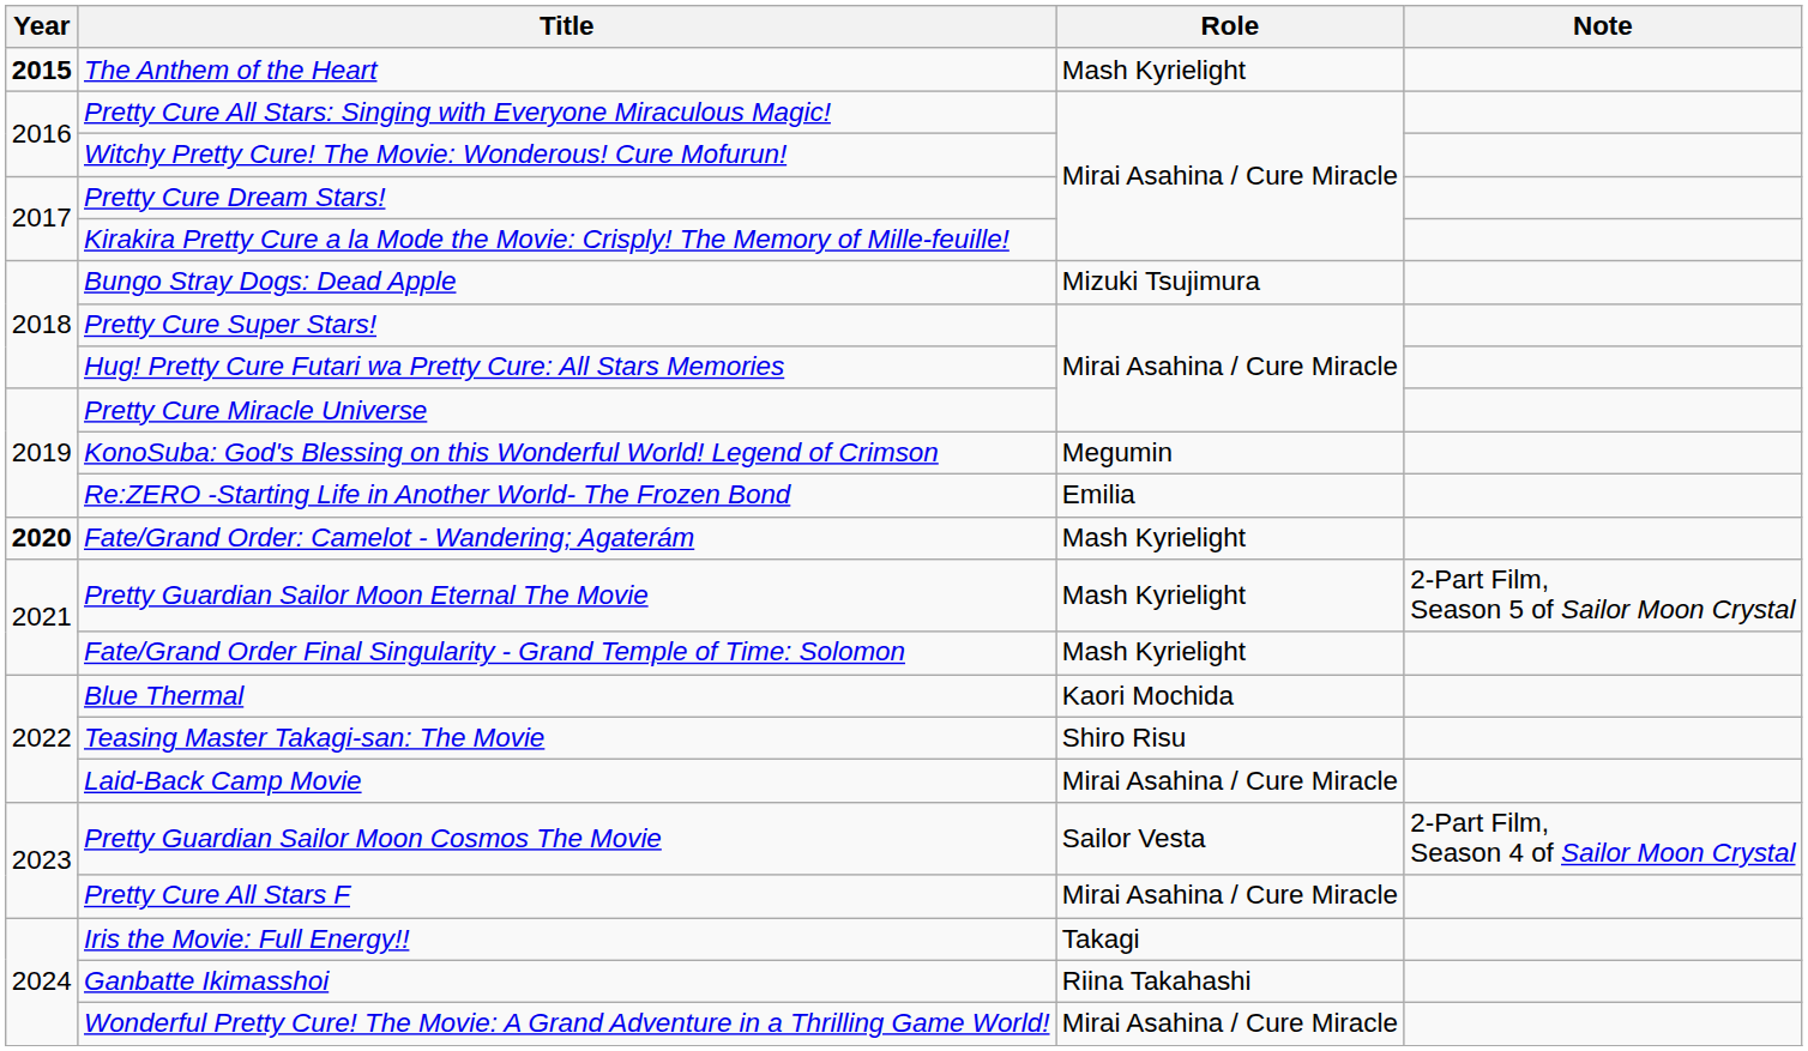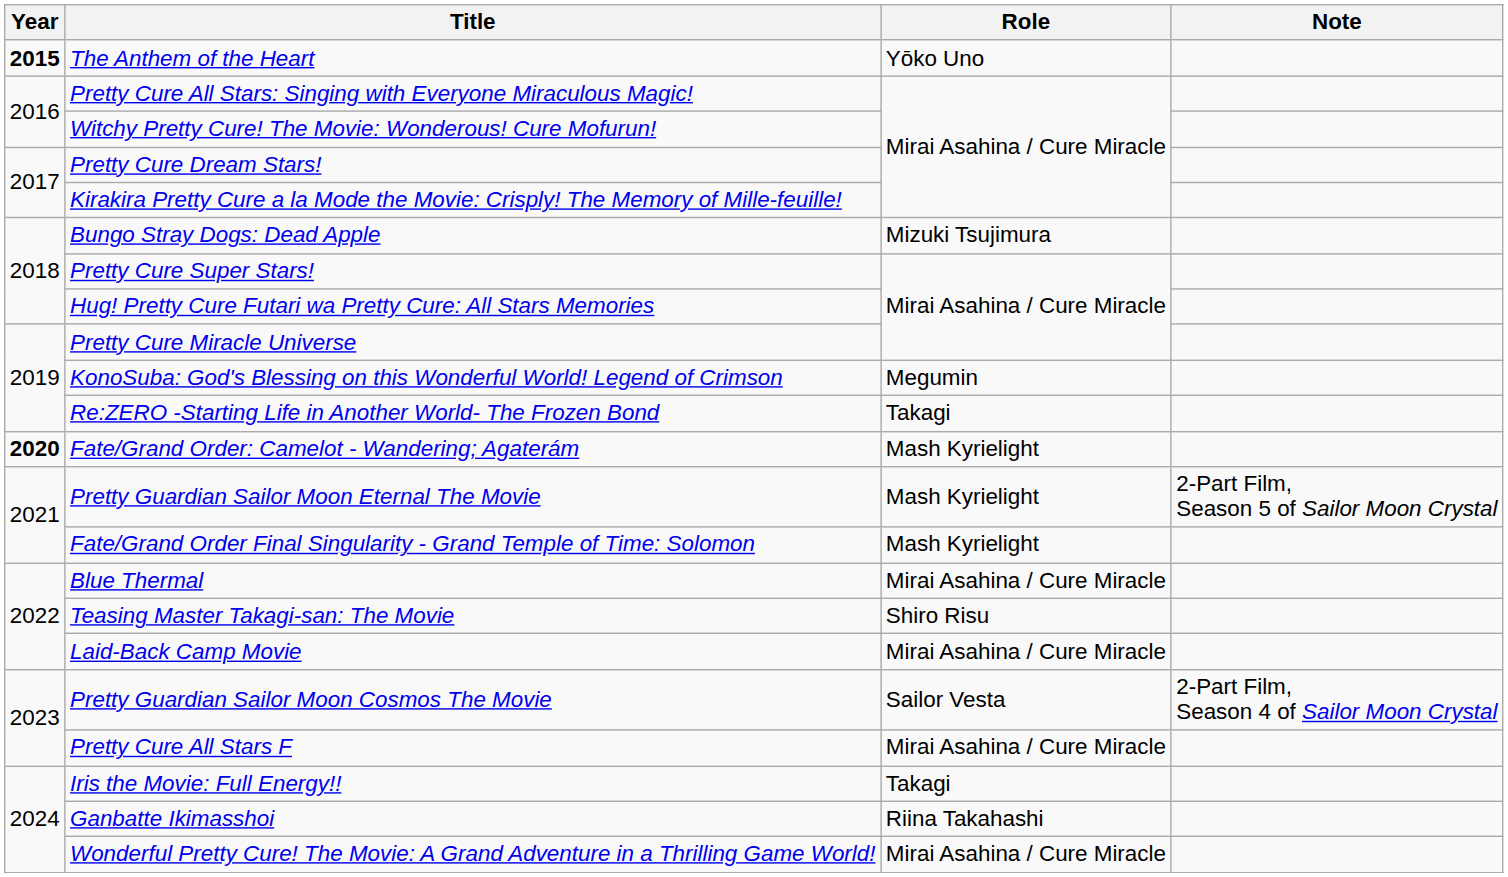 <table class="wikitable">
 <tr>
 <th>Year</th>
 <th>Title</th>
 <th>Role</th>
 <th>Note</th>
 </tr>
 <tr>
 <td><strong>2015</strong></td>
 <td><em><a href='#'>The Anthem of the Heart</a></em></td>
-<td>Mash Kyrielight</td>
+<td>Yōko Uno</td>
 <td></td>
 </tr>
 <tr>
 <td rowspan="2">2016</td>
 <td><em><a href='#'>Pretty Cure All Stars: Singing with Everyone Miraculous Magic!</a></em></td>
 <td rowspan="4">Mirai Asahina / Cure Miracle</td>
 <td></td>
 </tr>
 <tr>
 <td><em><a href='#'>Witchy Pretty Cure! The Movie: Wonderous! Cure Mofurun!</a></em></td>
 <td></td>
 </tr>
 <tr>
 <td rowspan="2">2017</td>
 <td><em><a href='#'>Pretty Cure Dream Stars!</a></em></td>
 <td></td>
 </tr>
 <tr>
 <td><em><a href='#'>Kirakira Pretty Cure a la Mode the Movie: Crisply! The Memory of Mille-feuille!</a></em></td>
 <td></td>
 </tr>
 <tr>
 <td rowspan="3">2018</td>
 <td><em><a href='#'>Bungo Stray Dogs: Dead Apple</a></em></td>
 <td>Mizuki Tsujimura</td>
 <td></td>
 </tr>
 <tr>
 <td><em><a href='#'>Pretty Cure Super Stars!</a></em></td>
 <td rowspan="3">Mirai Asahina / Cure Miracle</td>
 <td></td>
 </tr>
 <tr>
 <td><em><a href='#'>Hug! Pretty Cure Futari wa Pretty Cure: All Stars Memories</a></em></td>
 <td></td>
 </tr>
 <tr>
 <td rowspan="3">2019</td>
 <td><em><a href='#'>Pretty Cure Miracle Universe</a></em></td>
 <td></td>
 </tr>
 <tr>
 <td><em><a href='#'>KonoSuba: God's Blessing on this Wonderful World! Legend of Crimson</a></em></td>
 <td>Megumin</td>
 <td></td>
 </tr>
 <tr>
 <td><em><a href='#'>Re:ZERO -Starting Life in Another World- The Frozen Bond</a></em></td>
-<td>Emilia</td>
+<td>Takagi</td>
 <td></td>
 </tr>
 <tr>
 <td><strong>2020</strong></td>
 <td><em><a href='#'>Fate/Grand Order: Camelot - Wandering; Agaterám</a></em></td>
 <td>Mash Kyrielight</td>
 <td></td>
 </tr>
 <tr>
 <td rowspan="2">2021</td>
 <td><em><a href='#'>Pretty Guardian Sailor Moon Eternal The Movie</a></em></td>
 <td>Mash Kyrielight</td>
 <td>2-Part Film,<br>Season 5 of <em>Sailor Moon Crystal</em> </td>
 </tr>
 <tr>
 <td><em><a href='#'>Fate/Grand Order Final Singularity - Grand Temple of Time: Solomon</a></em></td>
 <td>Mash Kyrielight</td>
 <td></td>
 </tr>
 <tr>
 <td rowspan="3">2022</td>
 <td><em><a href='#'>Blue Thermal</a></em></td>
-<td>Kaori Mochida</td>
+<td>Mirai Asahina / Cure Miracle</td>
 <td></td>
 </tr>
 <tr>
 <td><em><a href='#'>Teasing Master Takagi-san: The Movie</a></em></td>
 <td>Shiro Risu</td>
 <td></td>
 </tr>
 <tr>
 <td><em><a href='#'>Laid-Back Camp Movie</a></em></td>
 <td>Mirai Asahina / Cure Miracle</td>
 <td></td>
 </tr>
 <tr>
 <td rowspan="2">2023</td>
 <td><em><a href='#'>Pretty Guardian Sailor Moon Cosmos The Movie</a></em></td>
 <td>Sailor Vesta</td>
 <td>2-Part Film,<br>Season 4 of <em><a href='#'>Sailor Moon Crystal</a></em> </td>
 </tr>
 <tr>
 <td><em><a href='#'>Pretty Cure All Stars F</a></em></td>
 <td>Mirai Asahina / Cure Miracle</td>
 <td></td>
 </tr>
 <tr>
 <td rowspan="3">2024</td>
 <td><em><a href='#'>Iris the Movie: Full Energy!!</a></em></td>
 <td>Takagi</td>
 <td></td>
 </tr>
 <tr>
 <td><em><a href='#'>Ganbatte Ikimasshoi</a></em></td>
 <td>Riina Takahashi</td>
 <td></td>
 </tr>
 <tr>
 <td><em><a href='#'>Wonderful Pretty Cure! The Movie: A Grand Adventure in a Thrilling Game World!</a></em></td>
 <td>Mirai Asahina / Cure Miracle</td>
 <td></td>
 </tr>
 <tr>
 </tr>
 </table>
